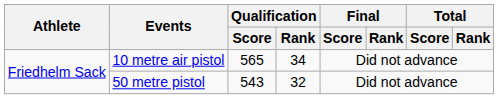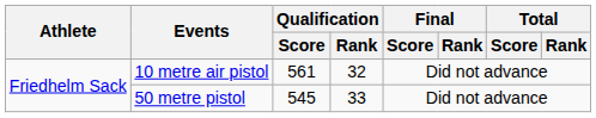 <table class=wikitable style=font-size:90%>
 <tr>
 <th rowspan=2>Athlete</th>
 <th rowspan=2>Events</th>
 <th colspan=2>Qualification</th>
 <th colspan=2>Final</th>
 <th colspan=2>Total</th>
 </tr>
 <tr>
 <th>Score</th>
 <th>Rank</th>
 <th>Score</th>
 <th>Rank</th>
 <th>Score</th>
 <th>Rank</th>
 </tr>
 <tr>
 <td rowspan=2><a href='#'>Friedhelm Sack</a></td>
 <td><a href='#'>10 metre air pistol</a></td>
-<td align=center>565</td>
-<td align=center>34</td>
+<td align=center>561</td>
+<td align=center>32</td>
 <td colspan=4 align=center>Did not advance</td>
 </tr>
 <tr>
 <td><a href='#'>50 metre pistol</a></td>
-<td align=center>543</td>
-<td align=center>32</td>
+<td align=center>545</td>
+<td align=center>33</td>
 <td colspan=4 align=center>Did not advance</td>
 </tr>
 </table>
